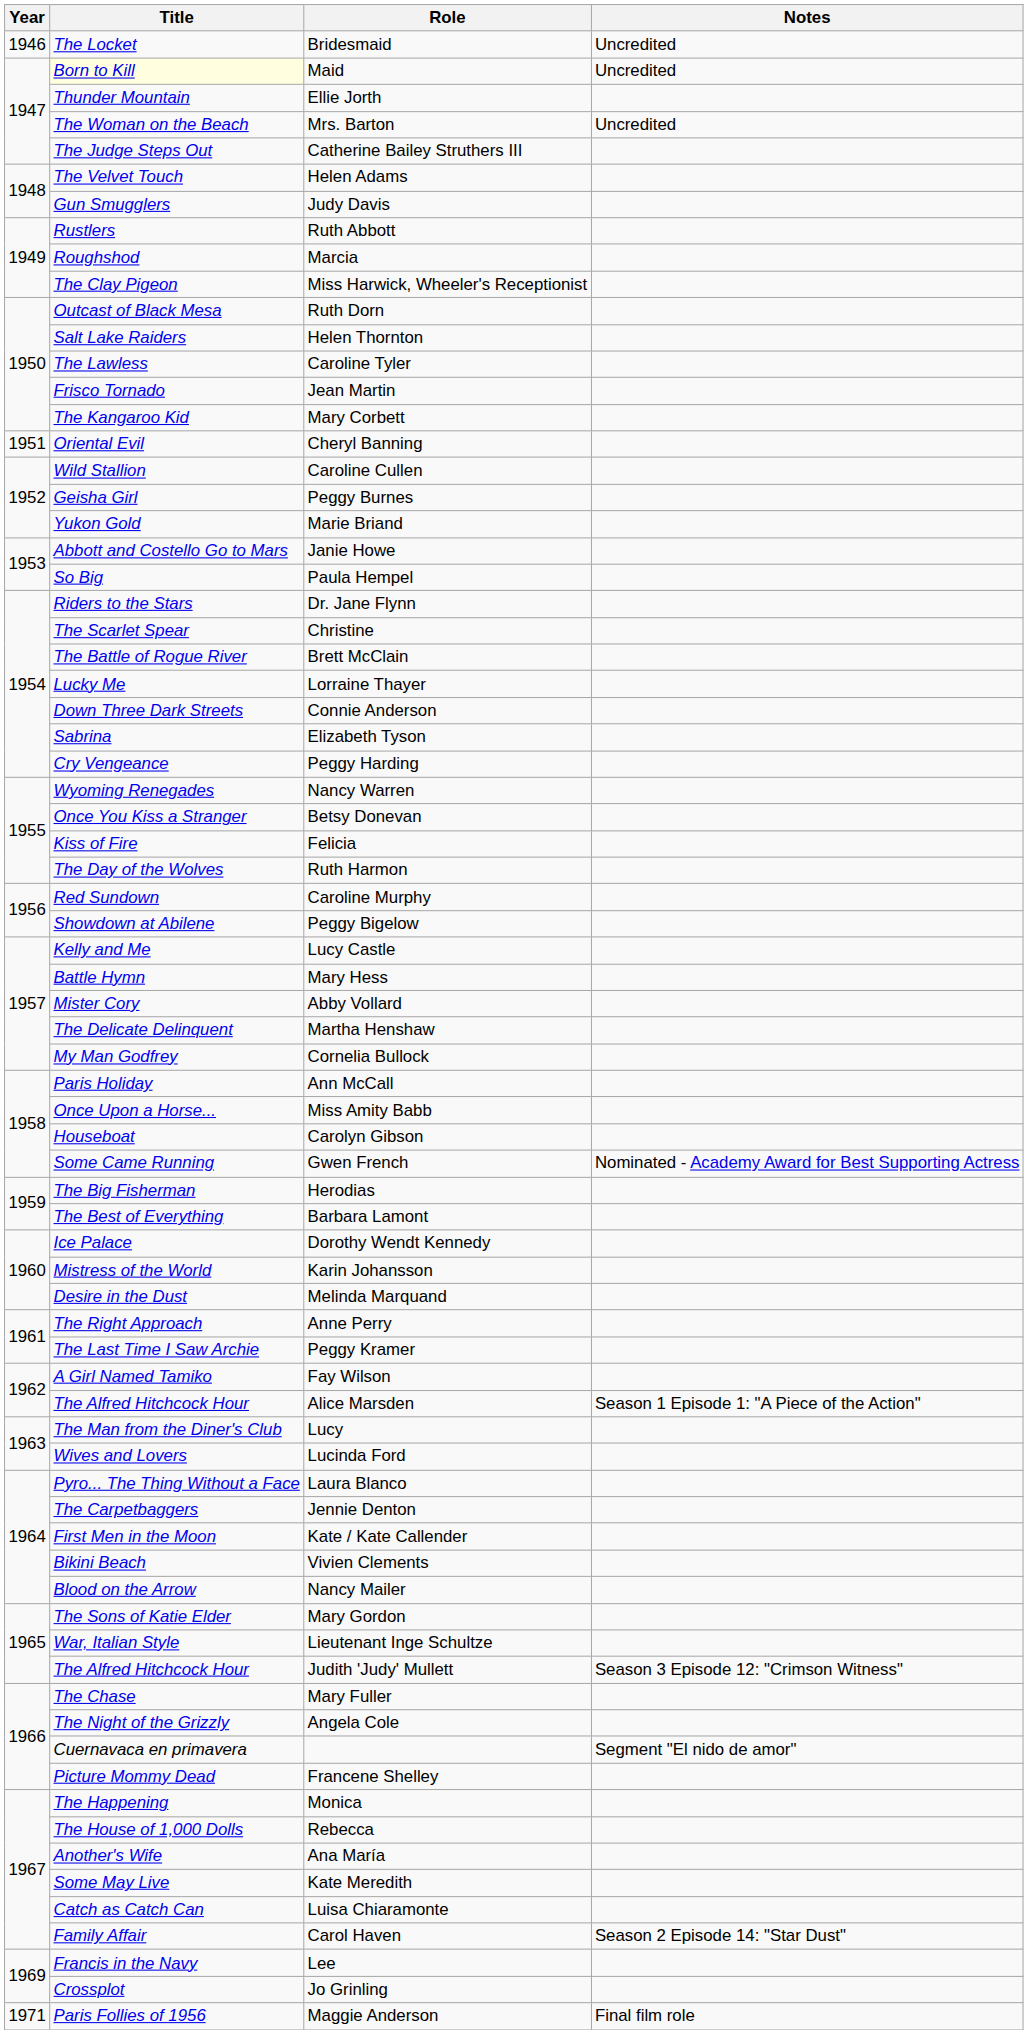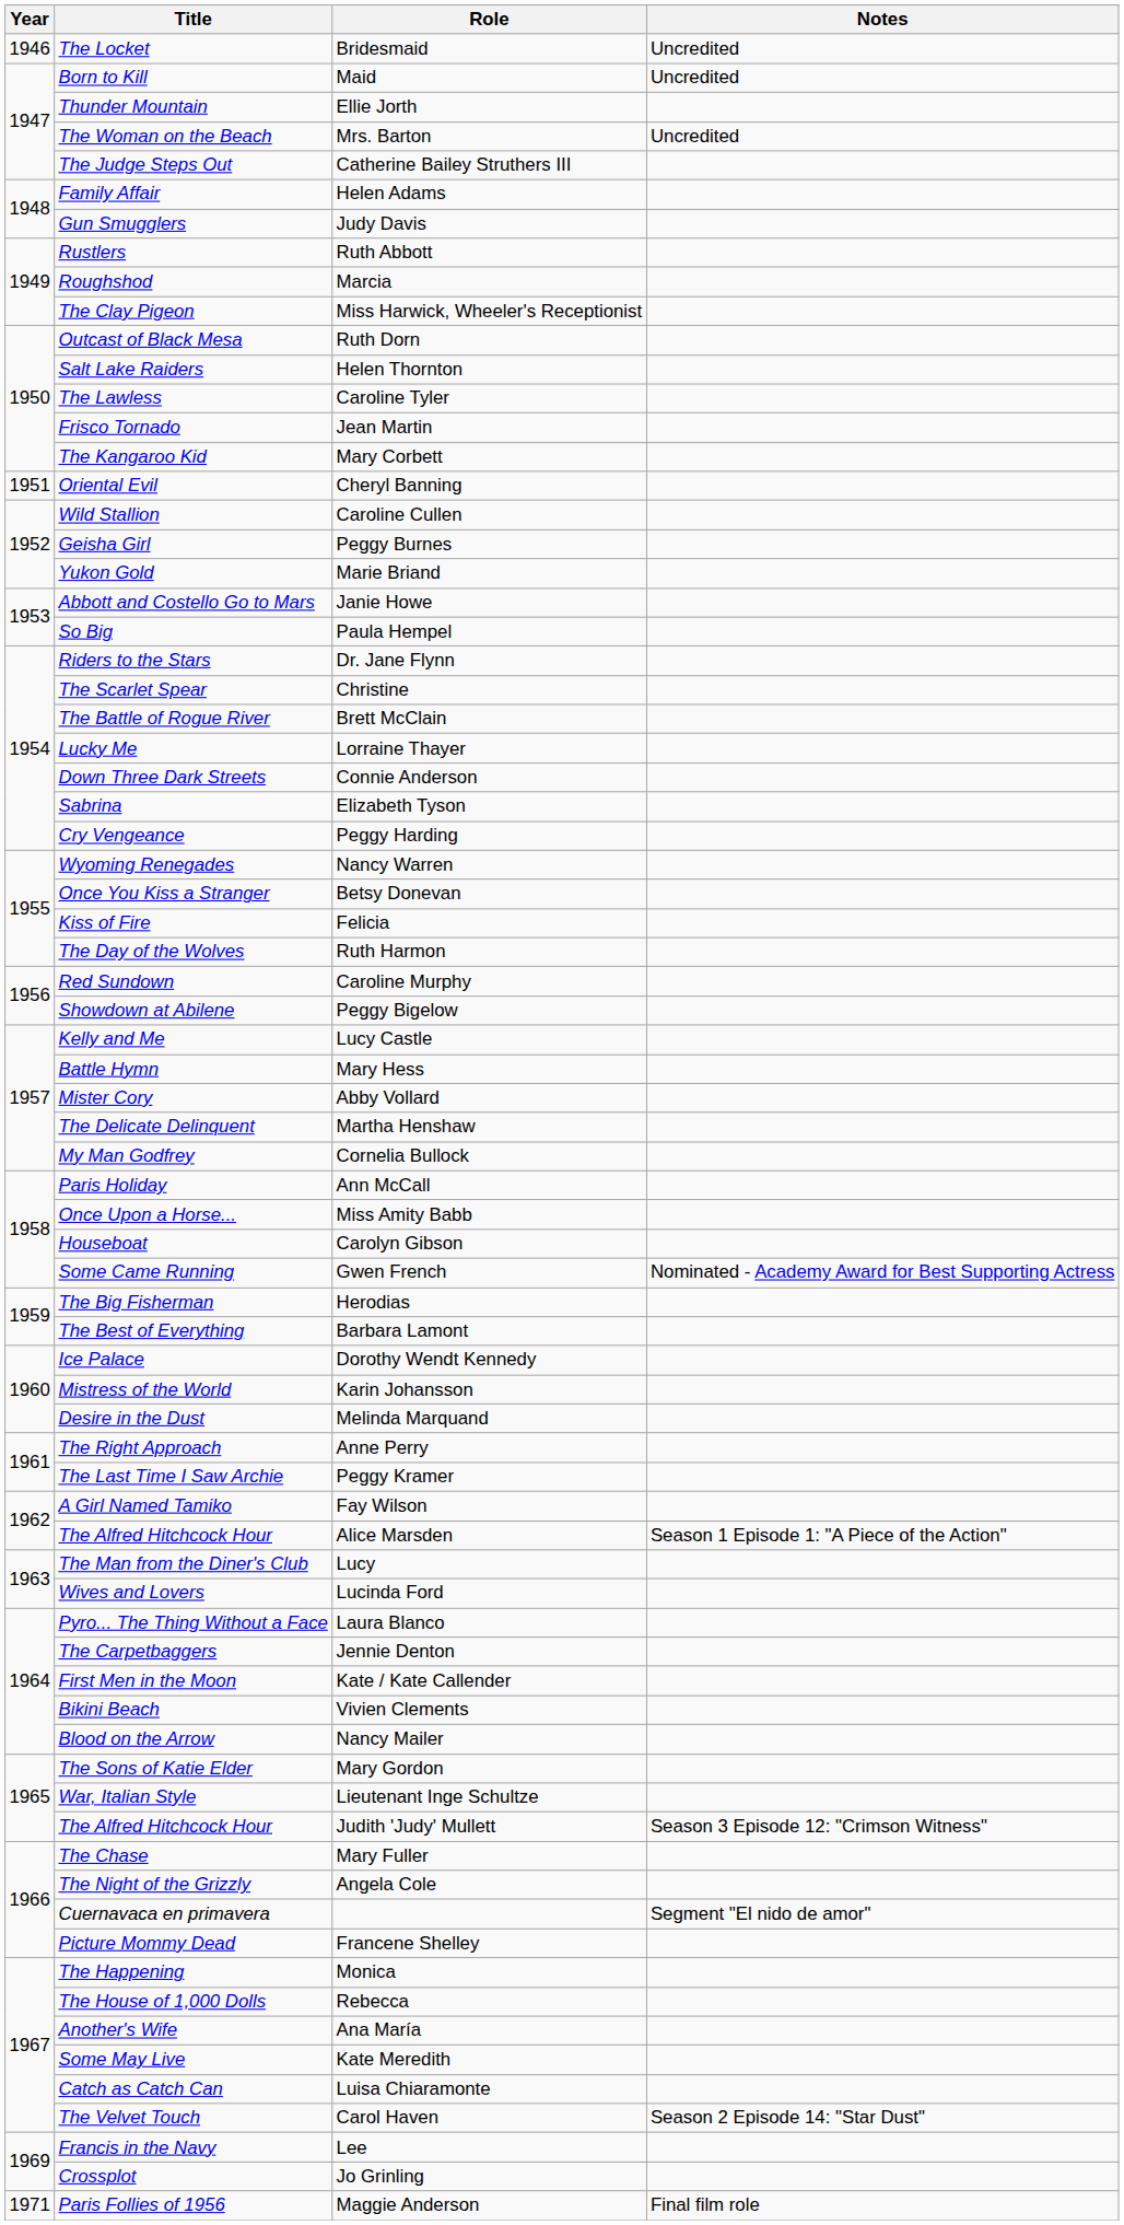 <table class="wikitable">
 <tr>
 <th>Year</th>
 <th>Title</th>
 <th>Role</th>
 <th>Notes</th>
 </tr>
 <tr>
 <td>1946</td>
 <td><em><a href='#'>The Locket</a></em></td>
 <td>Bridesmaid</td>
 <td>Uncredited</td>
 </tr>
 <tr>
 <td rowspan=4>1947</td>
-<td style="background: lightyellow;"><em><a href='#'>Born to Kill</a></em></td>
+<td><em><a href='#'>Born to Kill</a></em></td>
 <td>Maid</td>
 <td>Uncredited</td>
 </tr>
 <tr>
 <td><em><a href='#'>Thunder Mountain</a></em></td>
 <td>Ellie Jorth</td>
 <td></td>
 </tr>
 <tr>
 <td><em><a href='#'>The Woman on the Beach</a></em></td>
 <td>Mrs. Barton</td>
 <td>Uncredited</td>
 </tr>
 <tr>
 <td><em><a href='#'>The Judge Steps Out</a></em></td>
 <td>Catherine Bailey Struthers III</td>
 <td></td>
 </tr>
 <tr>
 <td rowspan=2>1948</td>
-<td><em><a href='#'>The Velvet Touch</a></em></td>
+<td><em><a href='#'>Family Affair</a></em></td>
 <td>Helen Adams</td>
 <td></td>
 </tr>
 <tr>
 <td><em><a href='#'>Gun Smugglers</a></em></td>
 <td>Judy Davis</td>
 <td></td>
 </tr>
 <tr>
 <td rowspan=3>1949</td>
 <td><em><a href='#'>Rustlers</a></em></td>
 <td>Ruth Abbott</td>
 <td></td>
 </tr>
 <tr>
 <td><em><a href='#'>Roughshod</a></em></td>
 <td>Marcia</td>
 <td></td>
 </tr>
 <tr>
 <td><em><a href='#'>The Clay Pigeon</a></em></td>
 <td>Miss Harwick, Wheeler's Receptionist</td>
 <td></td>
 </tr>
 <tr>
 <td rowspan=5>1950</td>
 <td><em><a href='#'>Outcast of Black Mesa</a></em></td>
 <td>Ruth Dorn</td>
 <td></td>
 </tr>
 <tr>
 <td><em><a href='#'>Salt Lake Raiders</a></em></td>
 <td>Helen Thornton</td>
 <td></td>
 </tr>
 <tr>
 <td><em><a href='#'>The Lawless</a></em></td>
 <td>Caroline Tyler</td>
 <td></td>
 </tr>
 <tr>
 <td><em><a href='#'>Frisco Tornado</a></em></td>
 <td>Jean Martin</td>
 <td></td>
 </tr>
 <tr>
 <td><em><a href='#'>The Kangaroo Kid</a></em></td>
 <td>Mary Corbett</td>
 <td></td>
 </tr>
 <tr>
 <td>1951</td>
 <td><em><a href='#'>Oriental Evil</a></em></td>
 <td>Cheryl Banning</td>
 <td></td>
 </tr>
 <tr>
 <td rowspan=3>1952</td>
 <td><em><a href='#'>Wild Stallion</a></em></td>
 <td>Caroline Cullen</td>
 <td></td>
 </tr>
 <tr>
 <td><em><a href='#'>Geisha Girl</a></em></td>
 <td>Peggy Burnes</td>
 <td></td>
 </tr>
 <tr>
 <td><em><a href='#'>Yukon Gold</a></em></td>
 <td>Marie Briand</td>
 <td></td>
 </tr>
 <tr>
 <td rowspan=2>1953</td>
 <td><em><a href='#'>Abbott and Costello Go to Mars</a></em></td>
 <td>Janie Howe</td>
 <td></td>
 </tr>
 <tr>
 <td><em><a href='#'>So Big</a></em></td>
 <td>Paula Hempel</td>
 <td></td>
 </tr>
 <tr>
 <td rowspan=7>1954</td>
 <td><em><a href='#'>Riders to the Stars</a></em></td>
 <td>Dr. Jane Flynn</td>
 <td></td>
 </tr>
 <tr>
 <td><em><a href='#'>The Scarlet Spear</a></em></td>
 <td>Christine</td>
 <td></td>
 </tr>
 <tr>
 <td><em><a href='#'>The Battle of Rogue River</a></em></td>
 <td>Brett McClain</td>
 <td></td>
 </tr>
 <tr>
 <td><em><a href='#'>Lucky Me</a></em></td>
 <td>Lorraine Thayer</td>
 <td></td>
 </tr>
 <tr>
 <td><em><a href='#'>Down Three Dark Streets</a></em></td>
 <td>Connie Anderson</td>
 <td></td>
 </tr>
 <tr>
 <td><em><a href='#'>Sabrina</a></em></td>
 <td>Elizabeth Tyson</td>
 <td></td>
 </tr>
 <tr>
 <td><em><a href='#'>Cry Vengeance</a></em></td>
 <td>Peggy Harding</td>
 <td></td>
 </tr>
 <tr>
 <td rowspan=4>1955</td>
 <td><em><a href='#'>Wyoming Renegades</a></em></td>
 <td>Nancy Warren</td>
 <td></td>
 </tr>
 <tr>
 <td><em><a href='#'>Once You Kiss a Stranger</a></em></td>
 <td>Betsy Donevan</td>
 <td></td>
 </tr>
 <tr>
 <td><em><a href='#'>Kiss of Fire</a></em></td>
 <td>Felicia</td>
 <td></td>
 </tr>
 <tr>
 <td><em><a href='#'>The Day of the Wolves</a></em></td>
 <td>Ruth Harmon</td>
 <td></td>
 </tr>
 <tr>
 <td rowspan=2>1956</td>
 <td><em><a href='#'>Red Sundown</a></em></td>
 <td>Caroline Murphy</td>
 <td></td>
 </tr>
 <tr>
 <td><em><a href='#'>Showdown at Abilene</a></em></td>
 <td>Peggy Bigelow</td>
 <td></td>
 </tr>
 <tr>
 <td rowspan=5>1957</td>
 <td><em><a href='#'>Kelly and Me</a></em></td>
 <td>Lucy Castle</td>
 <td></td>
 </tr>
 <tr>
 <td><em><a href='#'>Battle Hymn</a></em></td>
 <td>Mary Hess</td>
 <td></td>
 </tr>
 <tr>
 <td><em><a href='#'>Mister Cory</a></em></td>
 <td>Abby Vollard</td>
 <td></td>
 </tr>
 <tr>
 <td><em><a href='#'>The Delicate Delinquent</a></em></td>
 <td>Martha Henshaw</td>
 <td></td>
 </tr>
 <tr>
 <td><em><a href='#'>My Man Godfrey</a></em></td>
 <td>Cornelia Bullock</td>
 <td></td>
 </tr>
 <tr>
 <td rowspan=4>1958</td>
 <td><em><a href='#'>Paris Holiday</a></em></td>
 <td>Ann McCall</td>
 <td></td>
 </tr>
 <tr>
 <td><em><a href='#'>Once Upon a Horse...</a></em></td>
 <td>Miss Amity Babb</td>
 <td></td>
 </tr>
 <tr>
 <td><em><a href='#'>Houseboat</a></em></td>
 <td>Carolyn Gibson</td>
 <td></td>
 </tr>
 <tr>
 <td><em><a href='#'>Some Came Running</a></em></td>
 <td>Gwen French</td>
 <td>Nominated - <a href='#'>Academy Award for Best Supporting Actress</a></td>
 </tr>
 <tr>
 <td rowspan=2>1959</td>
 <td><em><a href='#'>The Big Fisherman</a></em></td>
 <td>Herodias</td>
 <td></td>
 </tr>
 <tr>
 <td><em><a href='#'>The Best of Everything</a></em></td>
 <td>Barbara Lamont</td>
 <td></td>
 </tr>
 <tr>
 <td rowspan=3>1960</td>
 <td><em><a href='#'>Ice Palace</a></em></td>
 <td>Dorothy Wendt Kennedy</td>
 <td></td>
 </tr>
 <tr>
 <td><em><a href='#'>Mistress of the World</a></em></td>
 <td>Karin Johansson</td>
 <td></td>
 </tr>
 <tr>
 <td><em><a href='#'>Desire in the Dust</a></em></td>
 <td>Melinda Marquand</td>
 <td></td>
 </tr>
 <tr>
 <td rowspan=2>1961</td>
 <td><em><a href='#'>The Right Approach</a></em></td>
 <td>Anne Perry</td>
 <td></td>
 </tr>
 <tr>
 <td><em><a href='#'>The Last Time I Saw Archie</a></em></td>
 <td>Peggy Kramer</td>
 <td></td>
 </tr>
 <tr>
 <td rowspan=2>1962</td>
 <td><em><a href='#'>A Girl Named Tamiko</a></em></td>
 <td>Fay Wilson</td>
 <td></td>
 </tr>
 <tr>
 <td><em><a href='#'>The Alfred Hitchcock Hour</a></em></td>
 <td>Alice Marsden</td>
 <td>Season 1 Episode 1: "A Piece of the Action"</td>
 </tr>
 <tr>
 <td rowspan=2>1963</td>
 <td><em><a href='#'>The Man from the Diner's Club</a></em></td>
 <td>Lucy</td>
 <td></td>
 </tr>
 <tr>
 <td><em><a href='#'>Wives and Lovers</a></em></td>
 <td>Lucinda Ford</td>
 <td></td>
 </tr>
 <tr>
 <td rowspan=5>1964</td>
 <td><em><a href='#'>Pyro... The Thing Without a Face</a></em></td>
 <td>Laura Blanco</td>
 <td></td>
 </tr>
 <tr>
 <td><em><a href='#'>The Carpetbaggers</a></em></td>
 <td>Jennie Denton</td>
 <td></td>
 </tr>
 <tr>
 <td><em><a href='#'>First Men in the Moon</a></em></td>
 <td>Kate / Kate Callender</td>
 <td></td>
 </tr>
 <tr>
 <td><em><a href='#'>Bikini Beach</a></em></td>
 <td>Vivien Clements</td>
 <td></td>
 </tr>
 <tr>
 <td><em><a href='#'>Blood on the Arrow</a></em></td>
 <td>Nancy Mailer</td>
 <td></td>
 </tr>
 <tr>
 <td rowspan=3>1965</td>
 <td><em><a href='#'>The Sons of Katie Elder</a></em></td>
 <td>Mary Gordon</td>
 <td></td>
 </tr>
 <tr>
 <td><em><a href='#'>War, Italian Style</a></em></td>
 <td>Lieutenant Inge Schultze</td>
 <td></td>
 </tr>
 <tr>
 <td><em><a href='#'>The Alfred Hitchcock Hour</a></em></td>
 <td>Judith 'Judy' Mullett</td>
 <td>Season 3 Episode 12: "Crimson Witness"</td>
 </tr>
 <tr>
 <td rowspan=4>1966</td>
 <td><em><a href='#'>The Chase</a></em></td>
 <td>Mary Fuller</td>
 <td></td>
 </tr>
 <tr>
 <td><em><a href='#'>The Night of the Grizzly</a></em></td>
 <td>Angela Cole</td>
 <td></td>
 </tr>
 <tr>
 <td><em>Cuernavaca en primavera</em></td>
 <td></td>
 <td>Segment "El nido de amor"</td>
 </tr>
 <tr>
 <td><em><a href='#'>Picture Mommy Dead</a></em></td>
 <td>Francene Shelley</td>
 <td></td>
 </tr>
 <tr>
 <td rowspan=6>1967</td>
 <td><em><a href='#'>The Happening</a></em></td>
 <td>Monica</td>
 <td></td>
 </tr>
 <tr>
 <td><em><a href='#'>The House of 1,000 Dolls</a></em></td>
 <td>Rebecca</td>
 <td></td>
 </tr>
 <tr>
 <td><em><a href='#'>Another's Wife</a></em></td>
 <td>Ana María</td>
 <td></td>
 </tr>
 <tr>
 <td><em><a href='#'>Some May Live</a></em></td>
 <td>Kate Meredith</td>
 <td></td>
 </tr>
 <tr>
 <td><em><a href='#'>Catch as Catch Can</a></em></td>
 <td>Luisa Chiaramonte</td>
 <td></td>
 </tr>
 <tr>
-<td><em><a href='#'>Family Affair</a></em></td>
+<td><em><a href='#'>The Velvet Touch</a></em></td>
 <td>Carol Haven</td>
 <td>Season 2 Episode 14: "Star Dust"</td>
 </tr>
 <tr>
 <td rowspan=2>1969</td>
 <td><em><a href='#'>Francis in the Navy</a></em></td>
 <td>Lee</td>
 <td></td>
 </tr>
 <tr>
 <td><em><a href='#'>Crossplot</a></em></td>
 <td>Jo Grinling</td>
 <td></td>
 </tr>
 <tr>
 <td>1971</td>
 <td><em><a href='#'>Paris Follies of 1956</a></em></td>
 <td>Maggie Anderson</td>
 <td>Final film role</td>
 </tr>
 </table>
